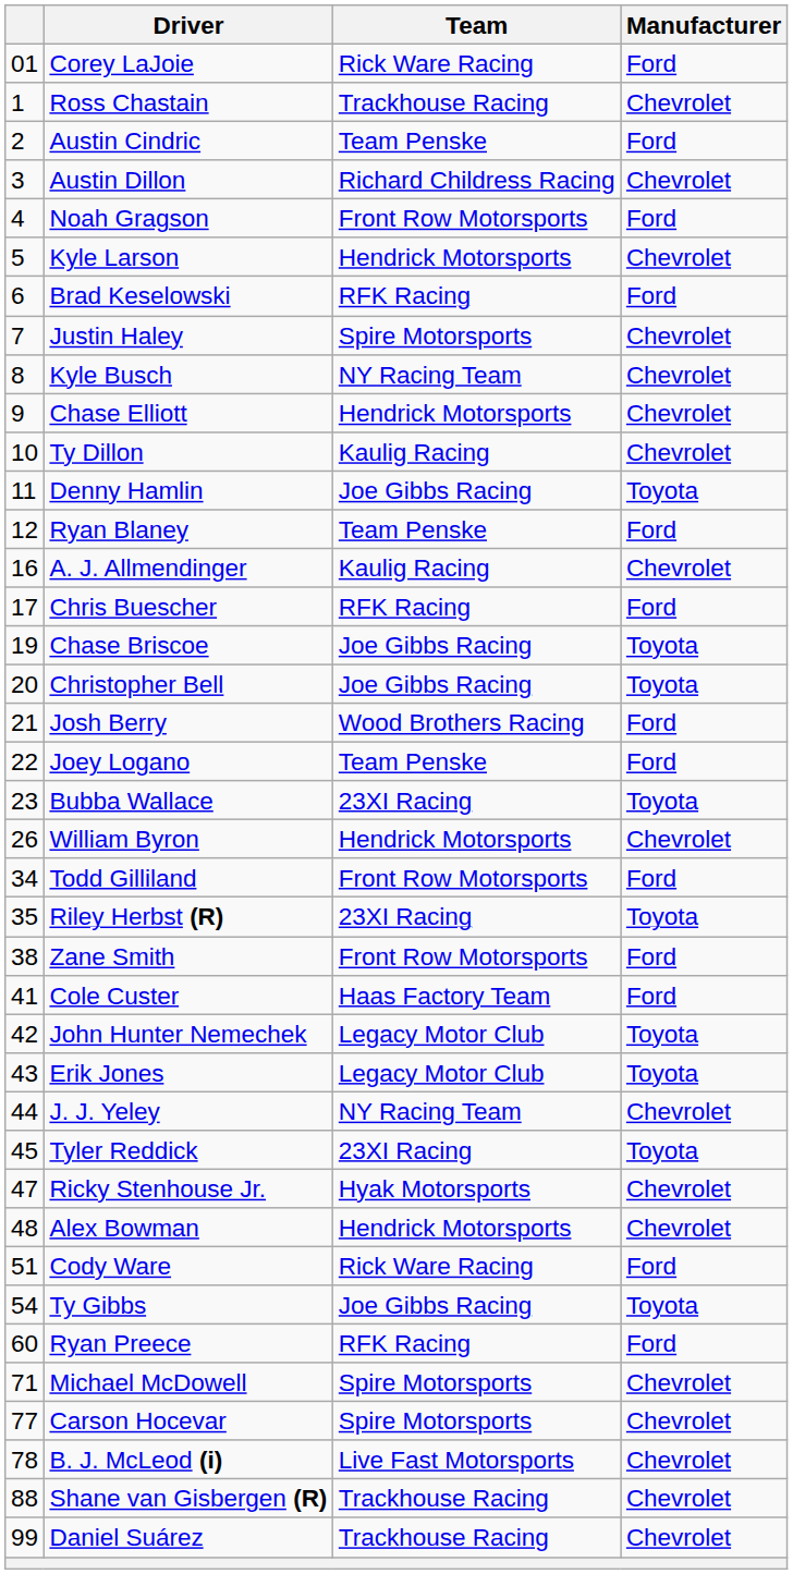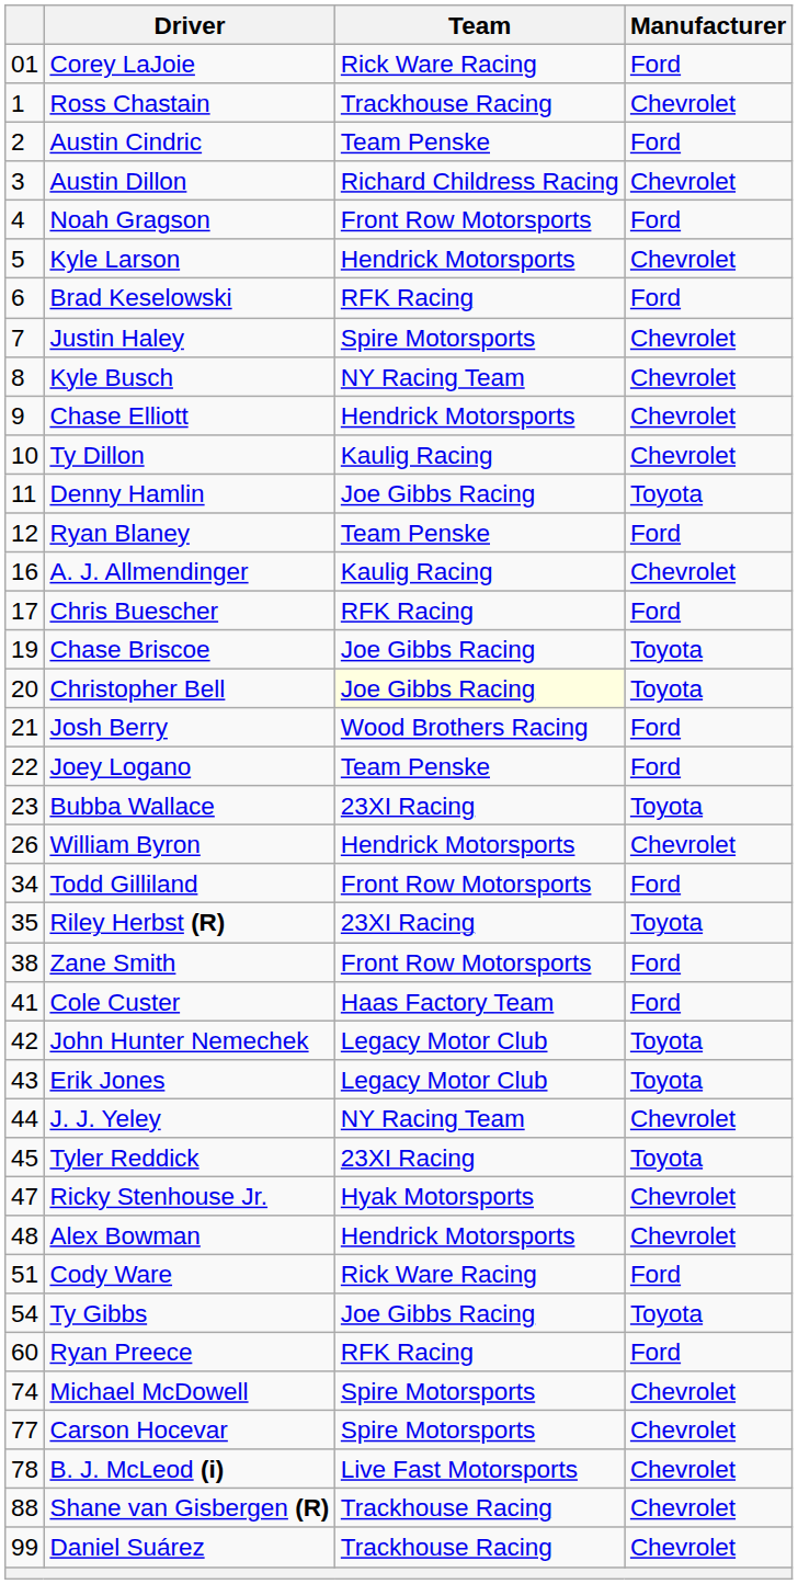 <table class="wikitable" style="font-size:95%">
 <tr>
 <th></th>
 <th>Driver</th>
 <th>Team</th>
 <th>Manufacturer</th>
 </tr>
 <tr>
 <td>01</td>
 <td><a href='#'>Corey LaJoie</a></td>
 <td><a href='#'>Rick Ware Racing</a></td>
 <td><a href='#'>Ford</a></td>
 </tr>
 <tr>
 <td>1</td>
 <td><a href='#'>Ross Chastain</a></td>
 <td><a href='#'>Trackhouse Racing</a></td>
 <td><a href='#'>Chevrolet</a></td>
 </tr>
 <tr>
 <td>2</td>
 <td><a href='#'>Austin Cindric</a></td>
 <td><a href='#'>Team Penske</a></td>
 <td><a href='#'>Ford</a></td>
 </tr>
 <tr>
 <td>3</td>
 <td><a href='#'>Austin Dillon</a></td>
 <td><a href='#'>Richard Childress Racing</a></td>
 <td><a href='#'>Chevrolet</a></td>
 </tr>
 <tr>
 <td>4</td>
 <td><a href='#'>Noah Gragson</a></td>
 <td><a href='#'>Front Row Motorsports</a></td>
 <td><a href='#'>Ford</a></td>
 </tr>
 <tr>
 <td>5</td>
 <td><a href='#'>Kyle Larson</a></td>
 <td><a href='#'>Hendrick Motorsports</a></td>
 <td><a href='#'>Chevrolet</a></td>
 </tr>
 <tr>
 <td>6</td>
 <td><a href='#'>Brad Keselowski</a></td>
 <td><a href='#'>RFK Racing</a></td>
 <td><a href='#'>Ford</a></td>
 </tr>
 <tr>
 <td>7</td>
 <td><a href='#'>Justin Haley</a></td>
 <td><a href='#'>Spire Motorsports</a></td>
 <td><a href='#'>Chevrolet</a></td>
 </tr>
 <tr>
 <td>8</td>
 <td><a href='#'>Kyle Busch</a></td>
 <td><a href='#'>NY Racing Team</a></td>
 <td><a href='#'>Chevrolet</a></td>
 </tr>
 <tr>
 <td>9</td>
 <td><a href='#'>Chase Elliott</a></td>
 <td><a href='#'>Hendrick Motorsports</a></td>
 <td><a href='#'>Chevrolet</a></td>
 </tr>
 <tr>
 <td>10</td>
 <td><a href='#'>Ty Dillon</a></td>
 <td><a href='#'>Kaulig Racing</a></td>
 <td><a href='#'>Chevrolet</a></td>
 </tr>
 <tr>
 <td>11</td>
 <td><a href='#'>Denny Hamlin</a></td>
 <td><a href='#'>Joe Gibbs Racing</a></td>
 <td><a href='#'>Toyota</a></td>
 </tr>
 <tr>
 <td>12</td>
 <td><a href='#'>Ryan Blaney</a></td>
 <td><a href='#'>Team Penske</a></td>
 <td><a href='#'>Ford</a></td>
 </tr>
 <tr>
 <td>16</td>
 <td><a href='#'>A. J. Allmendinger</a></td>
 <td><a href='#'>Kaulig Racing</a></td>
 <td><a href='#'>Chevrolet</a></td>
 </tr>
 <tr>
 <td>17</td>
 <td><a href='#'>Chris Buescher</a></td>
 <td><a href='#'>RFK Racing</a></td>
 <td><a href='#'>Ford</a></td>
 </tr>
 <tr>
 <td>19</td>
 <td><a href='#'>Chase Briscoe</a></td>
 <td><a href='#'>Joe Gibbs Racing</a></td>
 <td><a href='#'>Toyota</a></td>
 </tr>
 <tr>
 <td>20</td>
 <td><a href='#'>Christopher Bell</a></td>
-<td><a href='#'>Joe Gibbs Racing</a></td>
+<td style="background: lightyellow;"><a href='#'>Joe Gibbs Racing</a></td>
 <td><a href='#'>Toyota</a></td>
 </tr>
 <tr>
 <td>21</td>
 <td><a href='#'>Josh Berry</a></td>
 <td><a href='#'>Wood Brothers Racing</a></td>
 <td><a href='#'>Ford</a></td>
 </tr>
 <tr>
 <td>22</td>
 <td><a href='#'>Joey Logano</a></td>
 <td><a href='#'>Team Penske</a></td>
 <td><a href='#'>Ford</a></td>
 </tr>
 <tr>
 <td>23</td>
 <td><a href='#'>Bubba Wallace</a></td>
 <td><a href='#'>23XI Racing</a></td>
 <td><a href='#'>Toyota</a></td>
 </tr>
 <tr>
 <td>26</td>
 <td><a href='#'>William Byron</a></td>
 <td><a href='#'>Hendrick Motorsports</a></td>
 <td><a href='#'>Chevrolet</a></td>
 </tr>
 <tr>
 <td>34</td>
 <td><a href='#'>Todd Gilliland</a></td>
 <td><a href='#'>Front Row Motorsports</a></td>
 <td><a href='#'>Ford</a></td>
 </tr>
 <tr>
 <td>35</td>
 <td><a href='#'>Riley Herbst</a> <strong>(R)</strong></td>
 <td><a href='#'>23XI Racing</a></td>
 <td><a href='#'>Toyota</a></td>
 </tr>
 <tr>
 <td>38</td>
 <td><a href='#'>Zane Smith</a></td>
 <td><a href='#'>Front Row Motorsports</a></td>
 <td><a href='#'>Ford</a></td>
 </tr>
 <tr>
 <td>41</td>
 <td><a href='#'>Cole Custer</a></td>
 <td><a href='#'>Haas Factory Team</a></td>
 <td><a href='#'>Ford</a></td>
 </tr>
 <tr>
 <td>42</td>
 <td><a href='#'>John Hunter Nemechek</a></td>
 <td><a href='#'>Legacy Motor Club</a></td>
 <td><a href='#'>Toyota</a></td>
 </tr>
 <tr>
 <td>43</td>
 <td><a href='#'>Erik Jones</a></td>
 <td><a href='#'>Legacy Motor Club</a></td>
 <td><a href='#'>Toyota</a></td>
 </tr>
 <tr>
 <td>44</td>
 <td><a href='#'>J. J. Yeley</a></td>
 <td><a href='#'>NY Racing Team</a></td>
 <td><a href='#'>Chevrolet</a></td>
 </tr>
 <tr>
 <td>45</td>
 <td><a href='#'>Tyler Reddick</a></td>
 <td><a href='#'>23XI Racing</a></td>
 <td><a href='#'>Toyota</a></td>
 </tr>
 <tr>
 <td>47</td>
 <td><a href='#'>Ricky Stenhouse Jr.</a></td>
 <td><a href='#'>Hyak Motorsports</a></td>
 <td><a href='#'>Chevrolet</a></td>
 </tr>
 <tr>
 <td>48</td>
 <td><a href='#'>Alex Bowman</a></td>
 <td><a href='#'>Hendrick Motorsports</a></td>
 <td><a href='#'>Chevrolet</a></td>
 </tr>
 <tr>
 <td>51</td>
 <td><a href='#'>Cody Ware</a></td>
 <td><a href='#'>Rick Ware Racing</a></td>
 <td><a href='#'>Ford</a></td>
 </tr>
 <tr>
 <td>54</td>
 <td><a href='#'>Ty Gibbs</a></td>
 <td><a href='#'>Joe Gibbs Racing</a></td>
 <td><a href='#'>Toyota</a></td>
 </tr>
 <tr>
 <td>60</td>
 <td><a href='#'>Ryan Preece</a></td>
 <td><a href='#'>RFK Racing</a></td>
 <td><a href='#'>Ford</a></td>
 </tr>
 <tr>
-<td>71</td>
+<td>74</td>
 <td><a href='#'>Michael McDowell</a></td>
 <td><a href='#'>Spire Motorsports</a></td>
 <td><a href='#'>Chevrolet</a></td>
 </tr>
 <tr>
 <td>77</td>
 <td><a href='#'>Carson Hocevar</a></td>
 <td><a href='#'>Spire Motorsports</a></td>
 <td><a href='#'>Chevrolet</a></td>
 </tr>
 <tr>
 <td>78</td>
 <td><a href='#'>B. J. McLeod</a> <strong>(i)</strong></td>
 <td><a href='#'>Live Fast Motorsports</a></td>
 <td><a href='#'>Chevrolet</a></td>
 </tr>
 <tr>
 <td>88</td>
 <td><a href='#'>Shane van Gisbergen</a> <strong>(R)</strong></td>
 <td><a href='#'>Trackhouse Racing</a></td>
 <td><a href='#'>Chevrolet</a></td>
 </tr>
 <tr>
 <td>99</td>
 <td><a href='#'>Daniel Suárez</a></td>
 <td><a href='#'>Trackhouse Racing</a></td>
 <td><a href='#'>Chevrolet</a></td>
 </tr>
 <tr>
 <th colspan="4"></th>
 </tr>
 </table>
